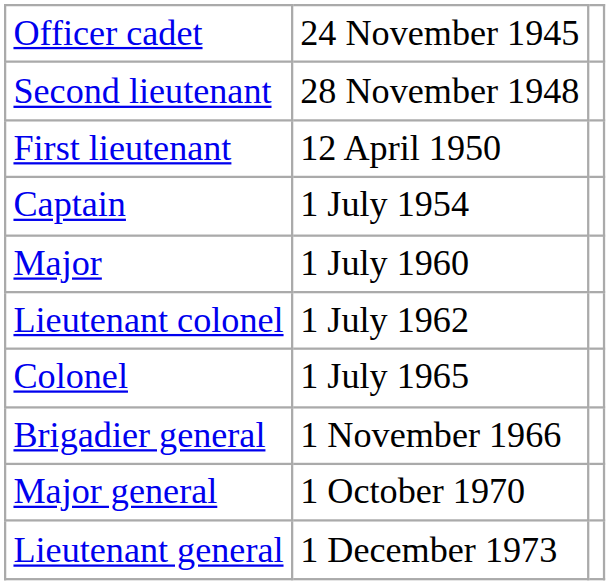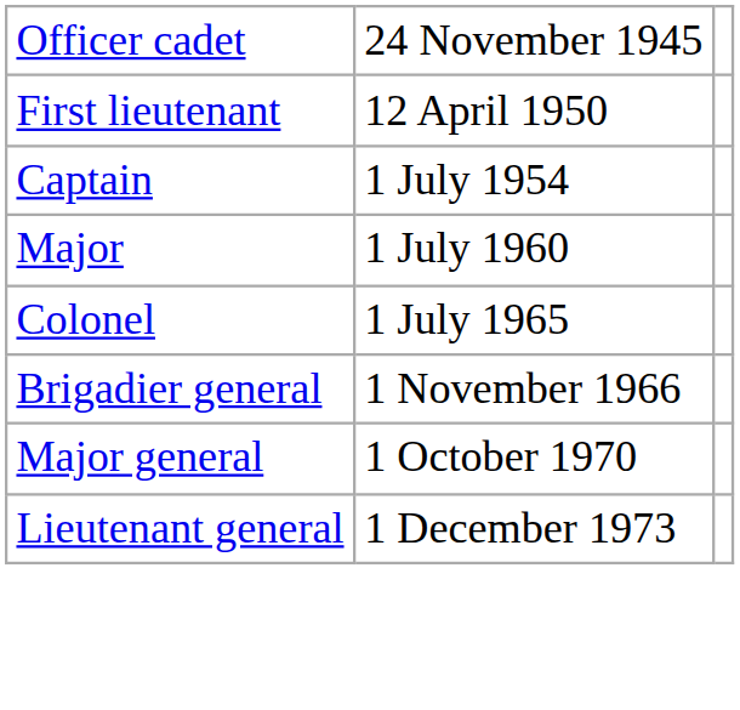 <table class="wikitable" style="background:white">
 <tr>
 <td><a href='#'>Officer cadet</a></td>
 <td>24 November 1945</td>
-<td></td>
-</tr>
-<tr>
-<td><a href='#'>Second lieutenant</a></td>
-<td>28 November 1948</td>
 <td></td>
 </tr>
 <tr>
 <td><a href='#'>First lieutenant</a></td>
 <td>12 April 1950</td>
 <td></td>
 </tr>
 <tr>
 <td><a href='#'>Captain</a></td>
 <td>1 July 1954</td>
 <td></td>
 </tr>
 <tr>
 <td><a href='#'>Major</a></td>
 <td>1 July 1960</td>
-<td></td>
-</tr>
-<tr>
-<td><a href='#'>Lieutenant colonel</a></td>
-<td>1 July 1962</td>
 <td></td>
 </tr>
 <tr>
 <td><a href='#'>Colonel</a></td>
 <td>1 July 1965</td>
 <td></td>
 </tr>
 <tr>
 <td><a href='#'>Brigadier general</a></td>
 <td>1 November 1966</td>
 <td></td>
 </tr>
 <tr>
 <td><a href='#'>Major general</a></td>
 <td>1 October 1970</td>
 <td></td>
 </tr>
 <tr>
 <td><a href='#'>Lieutenant general</a></td>
 <td>1 December 1973</td>
 <td></td>
 </tr>
 </table>
